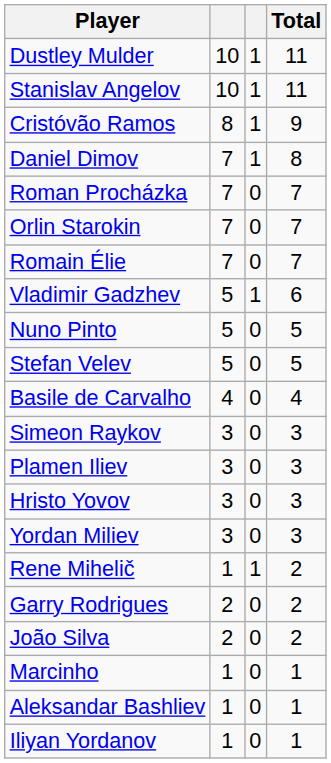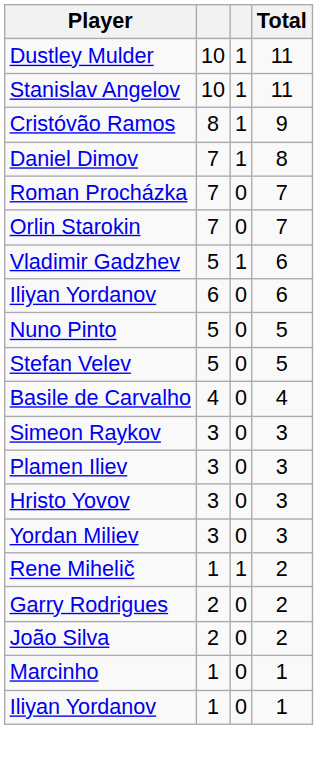 <table class="wikitable sortable">
 <tr>
 <th>Player</th>
 <th></th>
 <th></th>
 <th>Total</th>
 </tr>
 <tr>
 <td> <a href='#'>Dustley Mulder</a></td>
 <td align=center>10</td>
 <td align=center>1</td>
 <td align=center>11</td>
 </tr>
 <tr>
 <td> <a href='#'>Stanislav Angelov</a></td>
 <td align=center>10</td>
 <td align=center>1</td>
 <td align=center>11</td>
 </tr>
 <tr>
 <td> <a href='#'>Cristóvão Ramos</a></td>
 <td align=center>8</td>
 <td align=center>1</td>
 <td align=center>9</td>
 </tr>
 <tr>
 <td> <a href='#'>Daniel Dimov</a></td>
 <td align=center>7</td>
 <td align=center>1</td>
 <td align=center>8</td>
 </tr>
 <tr>
 <td> <a href='#'>Roman Procházka</a></td>
 <td align=center>7</td>
 <td align=center>0</td>
 <td align=center>7</td>
 </tr>
 <tr>
 <td> <a href='#'>Orlin Starokin</a></td>
 <td align=center>7</td>
 <td align=center>0</td>
 <td align=center>7</td>
 </tr>
 <tr>
-<td> <a href='#'>Romain Élie</a></td>
-<td align=center>7</td>
-<td align=center>0</td>
-<td align=center>7</td>
-</tr>
-<tr>
 <td> <a href='#'>Vladimir Gadzhev</a></td>
 <td align=center>5</td>
 <td align=center>1</td>
+<td align=center>6</td>
+</tr>
+<tr>
+<td> <a href='#'>Iliyan Yordanov</a></td>
+<td align=center>6</td>
+<td align=center>0</td>
 <td align=center>6</td>
 </tr>
 <tr>
 <td> <a href='#'>Nuno Pinto</a></td>
 <td align=center>5</td>
 <td align=center>0</td>
 <td align=center>5</td>
 </tr>
 <tr>
 <td> <a href='#'>Stefan Velev</a></td>
 <td align=center>5</td>
 <td align=center>0</td>
 <td align=center>5</td>
 </tr>
 <tr>
 <td> <a href='#'>Basile de Carvalho</a></td>
 <td align=center>4</td>
 <td align=center>0</td>
 <td align=center>4</td>
 </tr>
 <tr>
 <td> <a href='#'>Simeon Raykov</a></td>
 <td align=center>3</td>
 <td align=center>0</td>
 <td align=center>3</td>
 </tr>
 <tr>
 <td> <a href='#'>Plamen Iliev</a></td>
 <td align=center>3</td>
 <td align=center>0</td>
 <td align=center>3</td>
 </tr>
 <tr>
 <td> <a href='#'>Hristo Yovov</a></td>
 <td align=center>3</td>
 <td align=center>0</td>
 <td align=center>3</td>
 </tr>
 <tr>
 <td> <a href='#'>Yordan Miliev</a></td>
 <td align=center>3</td>
 <td align=center>0</td>
 <td align=center>3</td>
 </tr>
 <tr>
 <td> <a href='#'>Rene Mihelič</a></td>
 <td align=center>1</td>
 <td align=center>1</td>
 <td align=center>2</td>
 </tr>
 <tr>
 <td> <a href='#'>Garry Rodrigues</a></td>
 <td align=center>2</td>
 <td align=center>0</td>
 <td align=center>2</td>
 </tr>
 <tr>
 <td> <a href='#'>João Silva</a></td>
 <td align=center>2</td>
 <td align=center>0</td>
 <td align=center>2</td>
 </tr>
 <tr>
 <td> <a href='#'>Marcinho</a></td>
 <td align=center>1</td>
 <td align=center>0</td>
 <td align=center>1</td>
 </tr>
 <tr>
-<td> <a href='#'>Aleksandar Bashliev</a></td>
-<td align=center>1</td>
-<td align=center>0</td>
-<td align=center>1</td>
-</tr>
-<tr>
 <td> <a href='#'>Iliyan Yordanov</a></td>
 <td align=center>1</td>
 <td align=center>0</td>
 <td align=center>1</td>
 </tr>
 </table>
